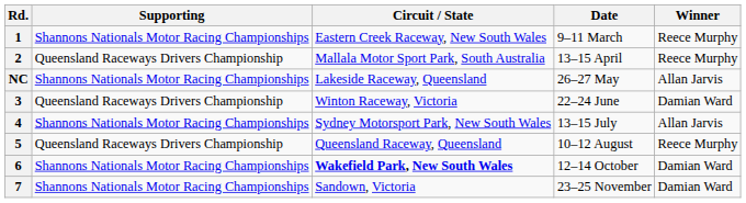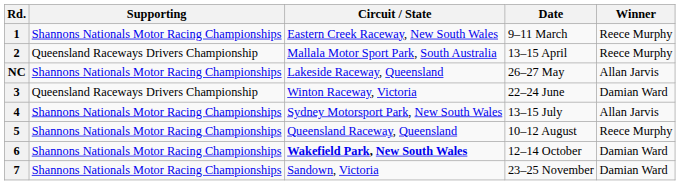 <table class="wikitable">
 <tr>
 <th>Rd.</th>
 <th>Supporting</th>
 <th>Circuit / State</th>
 <th>Date</th>
 <th>Winner</th>
 </tr>
 <tr>
 <th>1</th>
 <td><a href='#'>Shannons Nationals Motor Racing Championships</a></td>
 <td><a href='#'>Eastern Creek Raceway</a>, <a href='#'>New South Wales</a></td>
 <td>9–11 March</td>
 <td>Reece Murphy</td>
 </tr>
 <tr>
 <th>2</th>
 <td>Queensland Raceways Drivers Championship</td>
 <td><a href='#'>Mallala Motor Sport Park</a>, <a href='#'>South Australia</a></td>
 <td>13–15 April</td>
 <td>Reece Murphy</td>
 </tr>
 <tr>
 <th>NC</th>
 <td><a href='#'>Shannons Nationals Motor Racing Championships</a></td>
 <td><a href='#'>Lakeside Raceway</a>, <a href='#'>Queensland</a></td>
 <td>26–27 May</td>
 <td>Allan Jarvis</td>
 </tr>
 <tr>
 <th>3</th>
 <td>Queensland Raceways Drivers Championship</td>
 <td><a href='#'>Winton Raceway</a>, <a href='#'>Victoria</a></td>
 <td>22–24 June</td>
 <td>Damian Ward</td>
 </tr>
 <tr>
 <th>4</th>
 <td><a href='#'>Shannons Nationals Motor Racing Championships</a></td>
 <td><a href='#'>Sydney Motorsport Park</a>, <a href='#'>New South Wales</a></td>
 <td>13–15 July</td>
 <td>Allan Jarvis</td>
 </tr>
 <tr>
 <th>5</th>
-<td>Queensland Raceways Drivers Championship</td>
+<td><a href='#'>Shannons Nationals Motor Racing Championships</a></td>
 <td><a href='#'>Queensland Raceway</a>, <a href='#'>Queensland</a></td>
 <td>10–12 August</td>
 <td>Reece Murphy</td>
 </tr>
 <tr>
 <th>6</th>
 <td><a href='#'>Shannons Nationals Motor Racing Championships</a></td>
 <td><strong><a href='#'>Wakefield Park</a>, <a href='#'>New South Wales</a></strong></td>
 <td>12–14 October</td>
 <td>Damian Ward</td>
 </tr>
 <tr>
 <th>7</th>
 <td><a href='#'>Shannons Nationals Motor Racing Championships</a></td>
 <td><a href='#'>Sandown</a>, <a href='#'>Victoria</a></td>
 <td>23–25 November</td>
 <td>Damian Ward</td>
 </tr>
 </table>
